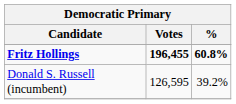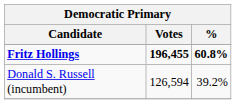 <table class="wikitable" align="left" style="margin: 1em 1em 1em 0; font-size: 95%;">
 <tr>
 <th colspan="3">Democratic Primary</th>
 </tr>
 <tr>
 <th colspan="1" style="width: 170px">Candidate</th>
 <th style="width: 50px">Votes</th>
 <th style="width: 40px">%</th>
 </tr>
 <tr>
 </tr>
 <tr>
 <td><strong><a href='#'>Fritz Hollings</a></strong></td>
 <td align="right"><strong>196,455</strong></td>
 <td align="right"><strong>60.8%</strong></td>
 </tr>
 <tr>
 <td><a href='#'>Donald S. Russell</a> (incumbent)</td>
-<td align="right">126,595</td>
+<td align="right">126,594</td>
 <td align="right">39.2%</td>
 </tr>
 <tr>
 </tr>
 </table>
